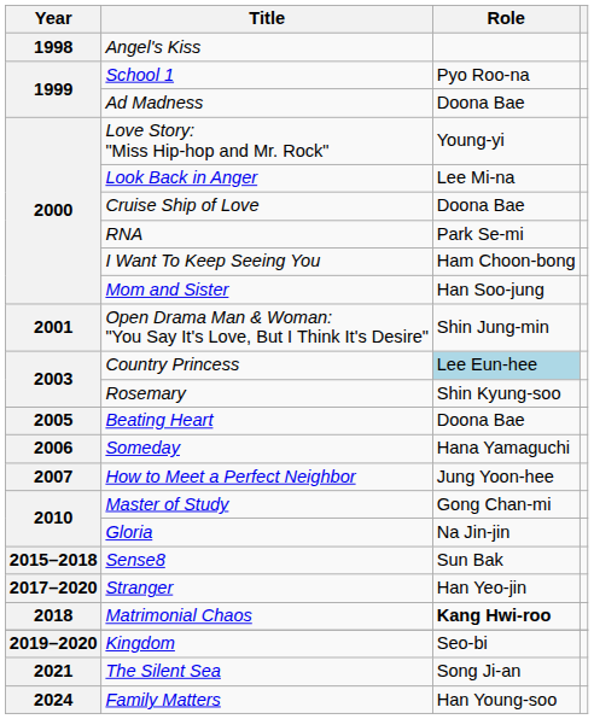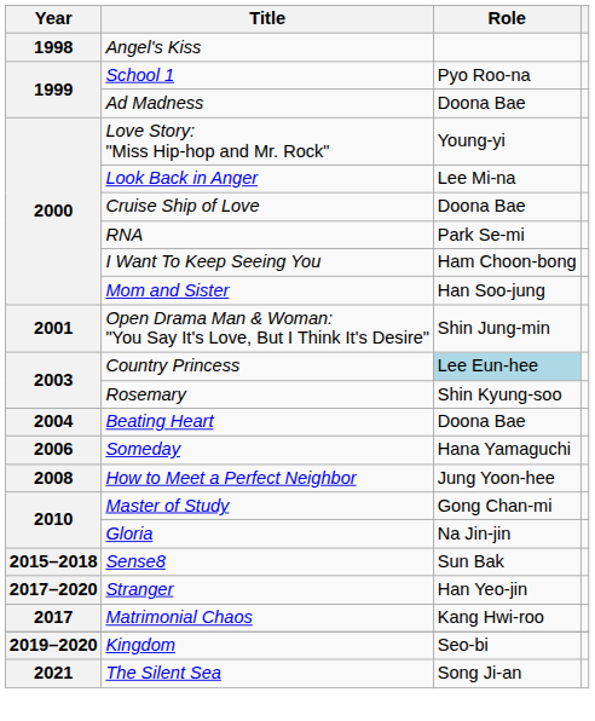 <table class="wikitable plainrowheaders sortable">
 <tr>
 <th scope="col">Year</th>
 <th scope="col">Title</th>
 <th scope="col">Role</th>
 <th scope="col" class="unsortable"></th>
 </tr>
 <tr>
 <th scope="row">1998</th>
 <td><em>Angel's Kiss</em></td>
 <td></td>
 <td style="text-align:center"></td>
 </tr>
 <tr>
 <th scope="row" rowspan="2">1999</th>
 <td><em><a href='#'>School 1</a></em></td>
 <td>Pyo Roo-na</td>
 <td style="text-align:center"></td>
 </tr>
 <tr>
 <td><em>Ad Madness</em></td>
 <td>Doona Bae</td>
 <td style="text-align:center"></td>
 </tr>
 <tr>
 <th scope="row" rowspan="6">2000</th>
 <td><em>Love Story:</em><br>"Miss Hip-hop and Mr. Rock"</td>
 <td>Young-yi</td>
 <td style="text-align:center"></td>
 </tr>
 <tr>
 <td><em><a href='#'>Look Back in Anger</a></em></td>
 <td>Lee Mi-na</td>
 <td style="text-align:center"></td>
 </tr>
 <tr>
 <td><em>Cruise Ship of Love</em></td>
 <td>Doona Bae</td>
 <td style="text-align:center"></td>
 </tr>
 <tr>
 <td><em>RNA</em></td>
 <td>Park Se-mi</td>
 <td style="text-align:center"></td>
 </tr>
 <tr>
 <td><em>I Want To Keep Seeing You</em></td>
 <td>Ham Choon-bong</td>
 <td style="text-align:center"></td>
 </tr>
 <tr>
 <td><em><a href='#'>Mom and Sister</a></em></td>
 <td>Han Soo-jung</td>
 <td style="text-align:center"></td>
 </tr>
 <tr>
 <th scope="row">2001</th>
 <td><em>Open Drama Man & Woman:</em><br>"You Say It's Love, But I Think It's Desire"</td>
 <td>Shin Jung-min</td>
 <td style="text-align:center"></td>
 </tr>
 <tr>
 <th scope="row" rowspan="2">2003</th>
 <td><em>Country Princess</em></td>
 <td style="background: lightblue;">Lee Eun-hee</td>
 <td style="text-align:center"></td>
 </tr>
 <tr>
 <td><em>Rosemary</em></td>
 <td>Shin Kyung-soo</td>
 <td style="text-align:center"></td>
 </tr>
 <tr>
-<th scope="row">2005</th>
+<th scope="row">2004</th>
 <td><em><a href='#'>Beating Heart</a></em></td>
 <td>Doona Bae</td>
 <td style="text-align:center"></td>
 </tr>
 <tr>
 <th scope="row">2006</th>
 <td><em><a href='#'>Someday</a></em></td>
 <td>Hana Yamaguchi</td>
 <td style="text-align:center"></td>
 </tr>
 <tr>
-<th scope="row">2007</th>
+<th scope="row">2008</th>
 <td><em><a href='#'>How to Meet a Perfect Neighbor</a></em></td>
 <td>Jung Yoon-hee</td>
 <td style="text-align:center"></td>
 </tr>
 <tr>
 <th scope="row" rowspan="2">2010</th>
 <td><em><a href='#'>Master of Study</a></em></td>
 <td>Gong Chan-mi</td>
 <td style="text-align:center"></td>
 </tr>
 <tr>
 <td><em><a href='#'>Gloria</a></em></td>
 <td>Na Jin-jin</td>
 <td style="text-align:center"></td>
 </tr>
 <tr>
 <th scope="row">2015–2018</th>
 <td><em><a href='#'>Sense8</a></em></td>
 <td>Sun Bak</td>
 <td style="text-align:center"></td>
 </tr>
 <tr>
 <th scope="row">2017–2020</th>
 <td><em><a href='#'>Stranger</a></em></td>
 <td>Han Yeo-jin</td>
 <td style="text-align:center"></td>
 </tr>
 <tr>
-<th scope="row">2018</th>
+<th scope="row">2017</th>
 <td><em><a href='#'>Matrimonial Chaos</a></em></td>
-<td><strong>Kang Hwi-roo</strong></td>
+<td>Kang Hwi-roo</td>
 <td style="text-align:center"></td>
 </tr>
 <tr>
 </tr>
 <tr>
 <th scope="row">2019–2020</th>
 <td><em><a href='#'>Kingdom</a></em></td>
 <td>Seo-bi</td>
 <td style="text-align:center"></td>
 </tr>
 <tr>
 <th scope="row">2021</th>
 <td><em><a href='#'>The Silent Sea</a></em></td>
 <td>Song Ji-an</td>
 <td style="text-align:center"></td>
 </tr>
-<tr>
-<th scope="row">2024</th>
-<td><em><a href='#'>Family Matters</a></em></td>
-<td>Han Young-soo</td>
-<td style="text-align:center"></td>
-</tr>
 </table>
